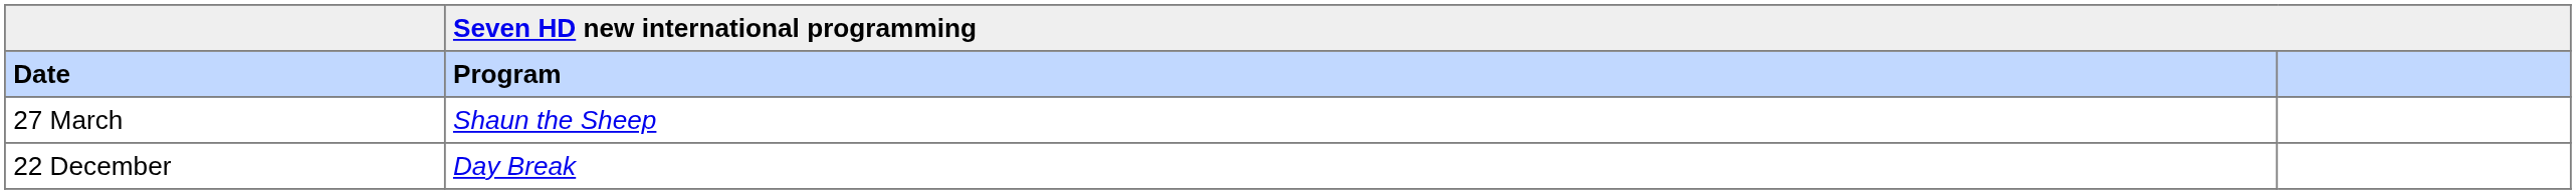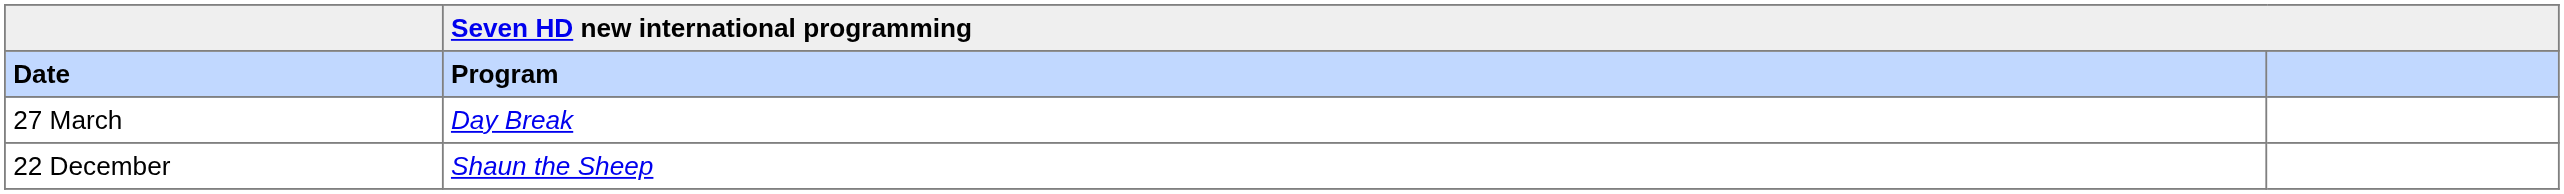 <table border="1" cellpadding="4" cellspacing="0" style="text-align:left; font-size:89%; border-collapse:collapse;" width=70%>
 <tr style="background-color:#efefef;">
 <td colspan=1></td>
 <td colspan=3><strong><a href='#'>Seven HD</a> new international programming</strong></td>
 </tr>
 <tr style="background:#C1D8FF;">
 <th width=6%>Date</th>
 <th width=25%>Program</th>
 <th width=4%></th>
 </tr>
 <tr>
 <td>27 March</td>
-<td> <em><a href='#'>Shaun the Sheep</a></em></td>
+<td> <em><a href='#'>Day Break</a></em></td>
 <td></td>
 </tr>
 <tr>
 <td>22 December</td>
-<td> <em><a href='#'>Day Break</a></em></td>
+<td> <em><a href='#'>Shaun the Sheep</a></em></td>
 <td></td>
 </tr>
 </table>
